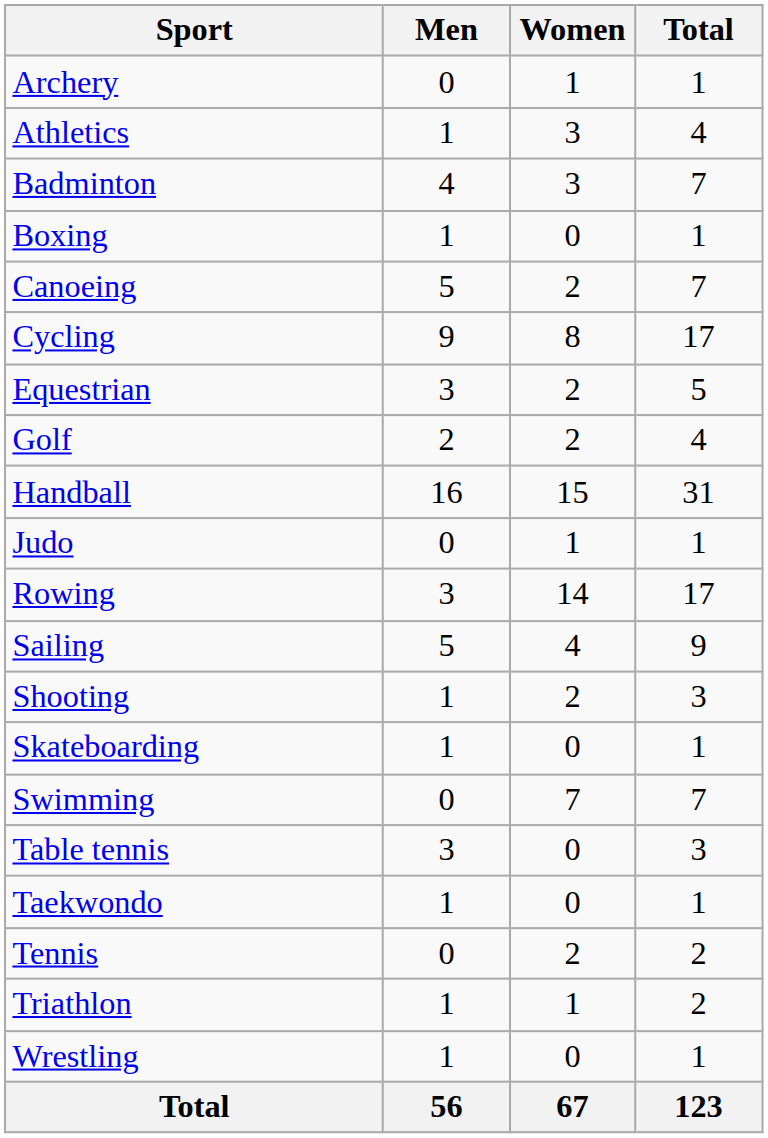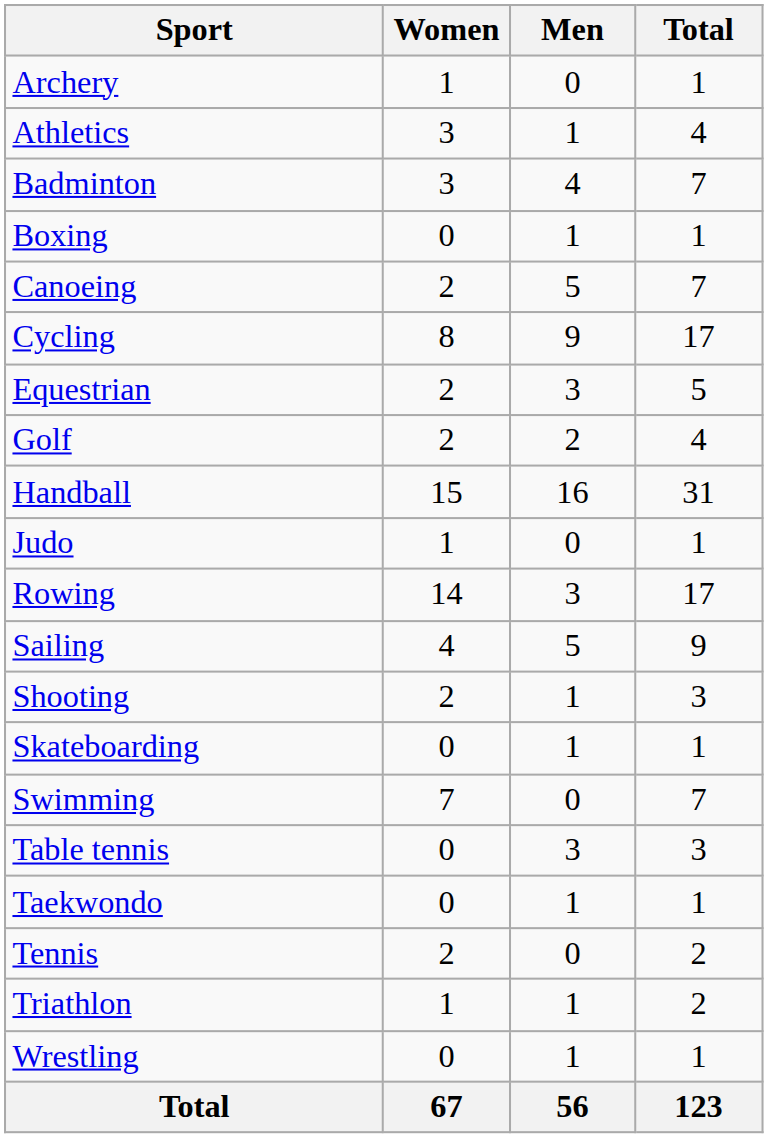 <table class="wikitable sortable" style="text-align:center;">
 <tr>
 <th width=180>Sport</th>
+<th width=55>Women</th>
 <th width=55>Men</th>
-<th width=55>Women</th>
 <th width=55>Total</th>
 </tr>
 <tr>
 <td align=left><a href='#'>Archery</a></td>
+<td>1</td>
+<td>0</td>
+<td>1</td>
+</tr>
+<tr>
+<td align=left><a href='#'>Athletics</a></td>
+<td>3</td>
+<td>1</td>
+<td>4</td>
+</tr>
+<tr>
+<td align=left><a href='#'>Badminton</a></td>
+<td>3</td>
+<td>4</td>
+<td>7</td>
+</tr>
+<tr>
+<td align=left><a href='#'>Boxing</a></td>
 <td>0</td>
 <td>1</td>
 <td>1</td>
 </tr>
 <tr>
-<td align=left><a href='#'>Athletics</a></td>
-<td>1</td>
-<td>3</td>
-<td>4</td>
-</tr>
-<tr>
-<td align=left><a href='#'>Badminton</a></td>
-<td>4</td>
-<td>3</td>
-<td>7</td>
-</tr>
-<tr>
-<td align=left><a href='#'>Boxing</a></td>
-<td>1</td>
-<td>0</td>
-<td>1</td>
-</tr>
-<tr>
 <td align=left><a href='#'>Canoeing</a></td>
+<td>2</td>
 <td>5</td>
-<td>2</td>
 <td>7</td>
 </tr>
 <tr>
 <td align=left><a href='#'>Cycling</a></td>
+<td>8</td>
 <td>9</td>
-<td>8</td>
 <td>17</td>
 </tr>
 <tr>
 <td align=left><a href='#'>Equestrian</a></td>
+<td>2</td>
 <td>3</td>
-<td>2</td>
 <td>5</td>
 </tr>
 <tr>
 <td align=left><a href='#'>Golf</a></td>
 <td>2</td>
 <td>2</td>
 <td>4</td>
 </tr>
 <tr>
 <td align=left><a href='#'>Handball</a></td>
+<td>15</td>
 <td>16</td>
-<td>15</td>
 <td>31</td>
 </tr>
 <tr>
 <td align=left><a href='#'>Judo</a></td>
+<td>1</td>
+<td>0</td>
+<td>1</td>
+</tr>
+<tr>
+<td align=left><a href='#'>Rowing</a></td>
+<td>14</td>
+<td>3</td>
+<td>17</td>
+</tr>
+<tr>
+<td align=left><a href='#'>Sailing</a></td>
+<td>4</td>
+<td>5</td>
+<td>9</td>
+</tr>
+<tr>
+<td align=left><a href='#'>Shooting</a></td>
+<td>2</td>
+<td>1</td>
+<td>3</td>
+</tr>
+<tr>
+<td align=left><a href='#'>Skateboarding</a></td>
 <td>0</td>
 <td>1</td>
 <td>1</td>
 </tr>
 <tr>
-<td align=left><a href='#'>Rowing</a></td>
-<td>3</td>
-<td>14</td>
-<td>17</td>
-</tr>
-<tr>
-<td align=left><a href='#'>Sailing</a></td>
-<td>5</td>
-<td>4</td>
-<td>9</td>
-</tr>
-<tr>
-<td align=left><a href='#'>Shooting</a></td>
-<td>1</td>
-<td>2</td>
-<td>3</td>
-</tr>
-<tr>
-<td align=left><a href='#'>Skateboarding</a></td>
-<td>1</td>
+<td align=left><a href='#'>Swimming</a></td>
+<td>7</td>
 <td>0</td>
-<td>1</td>
-</tr>
-<tr>
-<td align=left><a href='#'>Swimming</a></td>
-<td>0</td>
-<td>7</td>
 <td>7</td>
 </tr>
 <tr>
 <td align=left><a href='#'>Table tennis</a></td>
+<td>0</td>
 <td>3</td>
-<td>0</td>
 <td>3</td>
 </tr>
 <tr>
 <td align=left><a href='#'>Taekwondo</a></td>
+<td>0</td>
 <td>1</td>
-<td>0</td>
 <td>1</td>
 </tr>
 <tr>
 <td align=left><a href='#'>Tennis</a></td>
+<td>2</td>
 <td>0</td>
-<td>2</td>
 <td>2</td>
 </tr>
 <tr>
 <td align=left><a href='#'>Triathlon</a></td>
 <td>1</td>
 <td>1</td>
 <td>2</td>
 </tr>
 <tr>
 <td align=left><a href='#'>Wrestling</a></td>
+<td>0</td>
 <td>1</td>
-<td>0</td>
 <td>1</td>
 </tr>
 <tr>
 <th>Total</th>
+<th>67</th>
 <th>56</th>
-<th>67</th>
 <th>123</th>
 </tr>
 </table>
